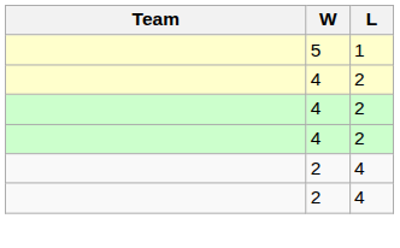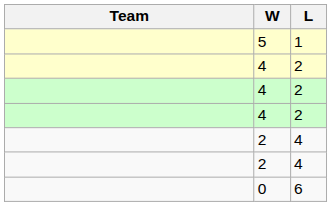 <table class="wikitable">
 <tr>
 <th width="250px">Team</th>
 <th width="30px">W</th>
 <th width="30px">L</th>
 </tr>
 <tr bgcolor=#ffffcc>
 <td></td>
 <td>5</td>
 <td>1</td>
 </tr>
 <tr bgcolor=#ffffcc>
 <td></td>
 <td>4</td>
 <td>2</td>
 </tr>
 <tr bgcolor=#ccffcc>
 <td></td>
 <td>4</td>
 <td>2</td>
 </tr>
 <tr bgcolor=#ccffcc>
 <td></td>
 <td>4</td>
 <td>2</td>
 </tr>
 <tr>
 <td></td>
 <td>2</td>
 <td>4</td>
 </tr>
 <tr>
 <td></td>
 <td>2</td>
 <td>4</td>
 </tr>
+<tr>
+<td></td>
+<td>0</td>
+<td>6</td>
+</tr>
 </table>
